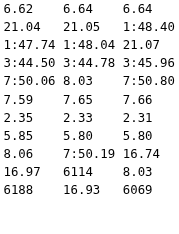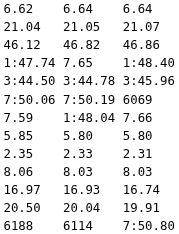 <table>
 <tr>
 <td></td>
 <td></td>
 <td>6.62</td>
 <td></td>
 <td>6.64</td>
 <td></td>
 <td>6.64</td>
 </tr>
 <tr>
 <td></td>
 <td></td>
 <td>21.04</td>
 <td></td>
 <td>21.05</td>
 <td></td>
-<td>1:48.40</td>
+<td>21.07</td>
+</tr>
+<tr>
+<td></td>
+<td></td>
+<td>46.12</td>
+<td></td>
+<td>46.82</td>
+<td></td>
+<td>46.86</td>
 </tr>
 <tr>
 <td></td>
 <td></td>
 <td>1:47.74</td>
 <td></td>
-<td>1:48.04</td>
+<td>7.65</td>
 <td></td>
-<td>21.07</td>
+<td>1:48.40</td>
 </tr>
 <tr>
 <td></td>
 <td></td>
 <td>3:44.50</td>
 <td></td>
 <td>3:44.78</td>
 <td></td>
 <td>3:45.96</td>
 </tr>
 <tr>
 <td></td>
 <td></td>
 <td>7:50.06</td>
 <td></td>
-<td>8.03</td>
+<td>7:50.19</td>
 <td></td>
-<td>7:50.80</td>
+<td>6069</td>
 </tr>
 <tr>
 <td></td>
 <td></td>
 <td>7.59</td>
 <td></td>
-<td>7.65</td>
+<td>1:48.04</td>
 <td></td>
 <td>7.66</td>
+</tr>
+<tr>
+<td></td>
+<td></td>
+<td>5.85</td>
+<td></td>
+<td>5.80</td>
+<td></td>
+<td>5.80</td>
 </tr>
 <tr>
 <td></td>
 <td></td>
 <td>2.35</td>
 <td></td>
 <td>2.33</td>
 <td></td>
 <td>2.31</td>
 </tr>
 <tr>
 <td></td>
 <td></td>
-<td>5.85</td>
+<td>8.06</td>
 <td></td>
-<td>5.80</td>
+<td>8.03</td>
 <td></td>
-<td>5.80</td>
+<td>8.03</td>
 </tr>
 <tr>
 <td></td>
 <td></td>
-<td>8.06</td>
+<td>16.97</td>
 <td></td>
-<td>7:50.19</td>
+<td>16.93</td>
 <td></td>
 <td>16.74</td>
 </tr>
 <tr>
 <td></td>
 <td></td>
-<td>16.97</td>
+<td>20.50</td>
 <td></td>
-<td>6114</td>
+<td>20.04</td>
 <td></td>
-<td>8.03</td>
+<td>19.91</td>
 </tr>
 <tr>
 <td></td>
 <td></td>
 <td>6188</td>
 <td></td>
-<td>16.93</td>
+<td>6114</td>
 <td></td>
-<td>6069</td>
+<td>7:50.80</td>
 </tr>
 </table>
